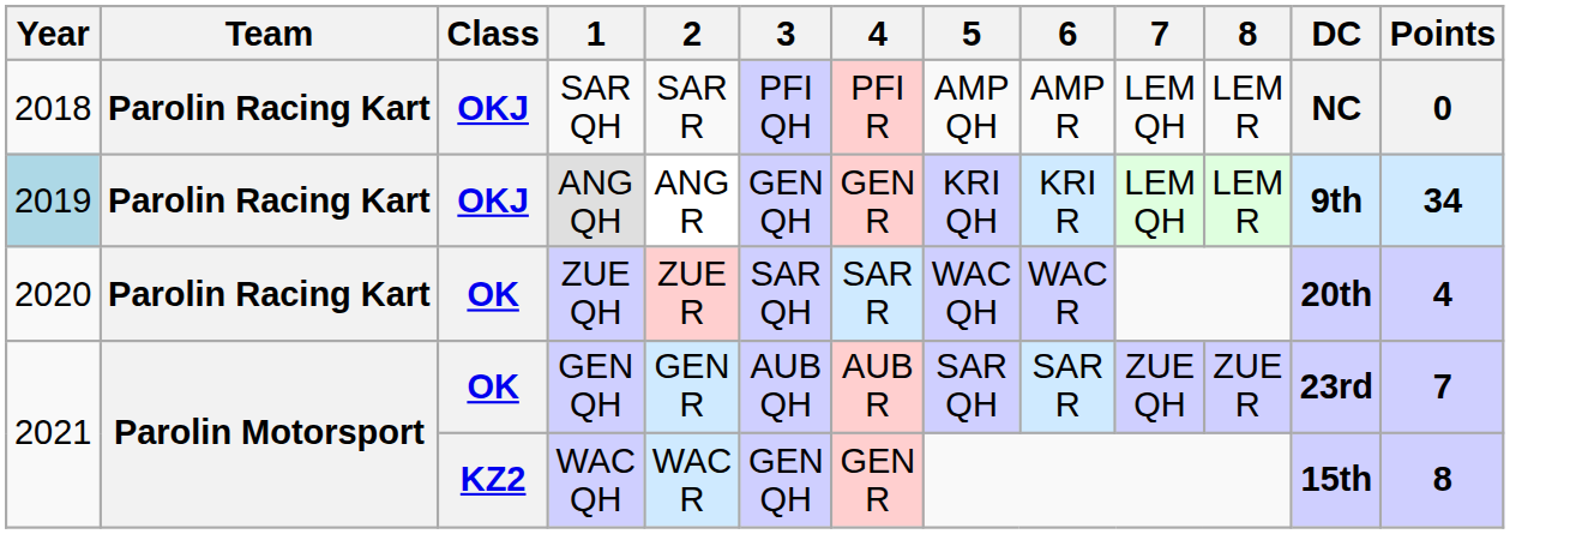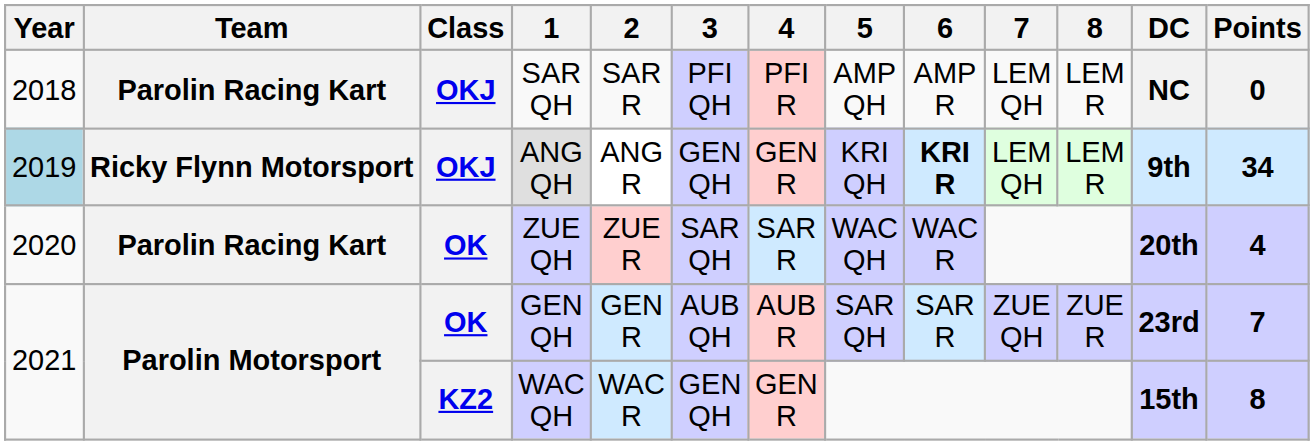 <table class="wikitable" style="text-align:center; font-size:85%">
 <tr>
 <th>Year</th>
 <th>Team</th>
 <th>Class</th>
 <th>1</th>
 <th>2</th>
 <th>3</th>
 <th>4</th>
 <th>5</th>
 <th>6</th>
 <th>7</th>
 <th>8</th>
 <th>DC</th>
 <th>Points</th>
 </tr>
 <tr>
 <td>2018</td>
 <th nowrap>Parolin Racing Kart</th>
 <th><a href='#'>OKJ</a></th>
 <td>SAR<br>QH</td>
 <td>SAR<br>R</td>
 <td style="background:#CFCFFF;">PFI<br>QH<br></td>
 <td style="background:#FFCFCF;">PFI<br>R<br></td>
 <td>AMP<br>QH</td>
 <td>AMP<br>R</td>
 <td>LEM<br>QH</td>
 <td>LEM<br>R</td>
 <th>NC</th>
 <th>0</th>
 </tr>
 <tr>
 <td style="background: lightblue;">2019</td>
-<th nowrap>Parolin Racing Kart</th>
+<th nowrap>Ricky Flynn Motorsport</th>
 <th><a href='#'>OKJ</a></th>
 <td style="background:#DFDFDF;">ANG<br>QH<br></td>
 <td style="background:#FFFFFF;">ANG<br>R<br></td>
 <td style="background:#CFCFFF;">GEN<br>QH<br></td>
 <td style="background:#FFCFCF;">GEN<br>R<br></td>
 <td style="background:#CFCFFF;">KRI<br>QH<br></td>
-<td style="background:#CFEAFF;">KRI<br>R<br></td>
+<td style="background:#CFEAFF;"><strong>KRI<br>R<br></strong></td>
 <td style="background:#DFFFDF;">LEM<br>QH<br></td>
 <td style="background:#DFFFDF;">LEM<br>R<br></td>
 <th style="background:#CFEAFF;">9th</th>
 <th style="background:#CFEAFF;">34</th>
 </tr>
 <tr>
 <td>2020</td>
 <th nowrap>Parolin Racing Kart</th>
 <th><a href='#'>OK</a></th>
 <td style="background:#CFCFFF;">ZUE<br>QH<br></td>
 <td style="background:#FFCFCF;">ZUE<br>R<br></td>
 <td style="background:#CFCFFF;">SAR<br>QH<br></td>
 <td style="background:#CFEAFF;">SAR<br>R<br></td>
 <td style="background:#CFCFFF;">WAC<br>QH<br></td>
 <td style="background:#CFCFFF;">WAC<br>R<br></td>
 <td colspan=2></td>
 <th style="background:#CFCFFF;">20th</th>
 <th style="background:#CFCFFF;">4</th>
 </tr>
 <tr>
 <td rowspan="2">2021</td>
 <th rowspan="2">Parolin Motorsport</th>
 <th><a href='#'>OK</a></th>
 <td style="background:#CFCFFF;">GEN<br>QH<br></td>
 <td style="background:#CFEAFF;">GEN<br>R<br></td>
 <td style="background:#CFCFFF;">AUB<br>QH<br></td>
 <td style="background:#FFCFCF;">AUB<br>R<br></td>
 <td style="background:#CFCFFF;">SAR<br>QH<br></td>
 <td style="background:#CFEAFF;">SAR<br>R<br></td>
 <td style="background:#CFCFFF;">ZUE<br>QH<br></td>
 <td style="background:#CFCFFF;">ZUE<br>R<br></td>
 <th style="background:#CFCFFF;">23rd</th>
 <th style="background:#CFCFFF;">7</th>
 </tr>
 <tr>
 <th><a href='#'>KZ2</a></th>
 <td style="background:#CFCFFF;">WAC<br>QH<br></td>
 <td style="background:#CFEAFF;">WAC<br>R<br></td>
 <td style="background:#CFCFFF;">GEN<br>QH<br></td>
 <td style="background:#FFCFCF;">GEN<br>R<br></td>
 <td colspan=4></td>
 <th style="background:#CFCFFF;">15th</th>
 <th style="background:#CFCFFF;">8</th>
 </tr>
 </table>
